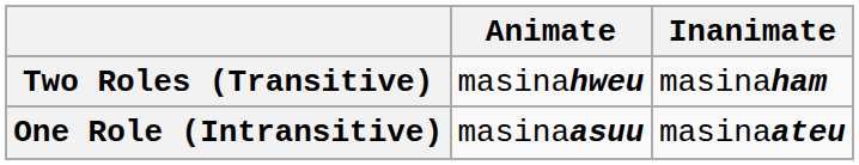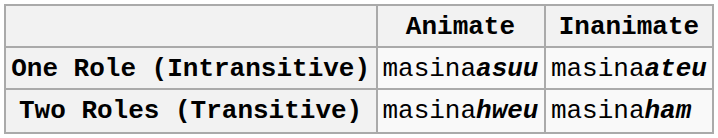 <table class="wikitable">
 <tr>
 <th></th>
 <th>Animate</th>
 <th>Inanimate</th>
 </tr>
 <tr>
+<th>One Role (Intransitive)</th>
+<td>masina<strong><em>asuu</em></strong></td>
+<td>masina<strong><em>ateu</em></strong></td>
+</tr>
+<tr>
 <th>Two Roles (Transitive)</th>
 <td>masina<strong><em>hweu</em></strong></td>
 <td>masina<strong><em>ham</em></strong></td>
 </tr>
-<tr>
-<th>One Role (Intransitive)</th>
-<td>masina<strong><em>asuu</em></strong></td>
-<td>masina<strong><em>ateu</em></strong></td>
-</tr>
 </table>
